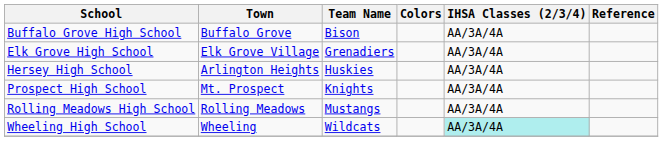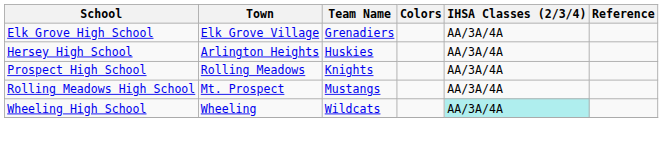 <table class="wikitable">
 <tr>
 <th>School</th>
 <th>Town</th>
 <th>Team Name</th>
 <th>Colors</th>
 <th>IHSA Classes (2/3/4)</th>
 <th>Reference</th>
-</tr>
-<tr>
-<td><a href='#'>Buffalo Grove High School</a></td>
-<td><a href='#'>Buffalo Grove</a></td>
-<td><a href='#'>Bison</a></td>
-<td>  </td>
-<td>AA/3A/4A</td>
-<td></td>
 </tr>
 <tr>
 <td><a href='#'>Elk Grove High School</a></td>
 <td><a href='#'>Elk Grove Village</a></td>
 <td><a href='#'>Grenadiers</a></td>
 <td> </td>
 <td>AA/3A/4A</td>
 <td></td>
 </tr>
 <tr>
 <td><a href='#'>Hersey High School</a></td>
 <td><a href='#'>Arlington Heights</a></td>
 <td><a href='#'>Huskies</a></td>
 <td>  </td>
 <td>AA/3A/4A</td>
 <td></td>
 </tr>
 <tr>
 <td><a href='#'>Prospect High School</a></td>
-<td><a href='#'>Mt. Prospect</a></td>
+<td><a href='#'>Rolling Meadows</a></td>
 <td><a href='#'>Knights</a></td>
 <td> </td>
 <td>AA/3A/4A</td>
 <td></td>
 </tr>
 <tr>
 <td><a href='#'>Rolling Meadows High School</a></td>
-<td><a href='#'>Rolling Meadows</a></td>
+<td><a href='#'>Mt. Prospect</a></td>
 <td><a href='#'>Mustangs</a></td>
 <td>  </td>
 <td>AA/3A/4A</td>
 <td></td>
 </tr>
 <tr>
 <td><a href='#'>Wheeling High School</a></td>
 <td><a href='#'>Wheeling</a></td>
 <td><a href='#'>Wildcats</a></td>
 <td> </td>
 <td style="background: paleturquoise;">AA/3A/4A</td>
 <td></td>
 </tr>
 <tr>
 </tr>
 </table>
